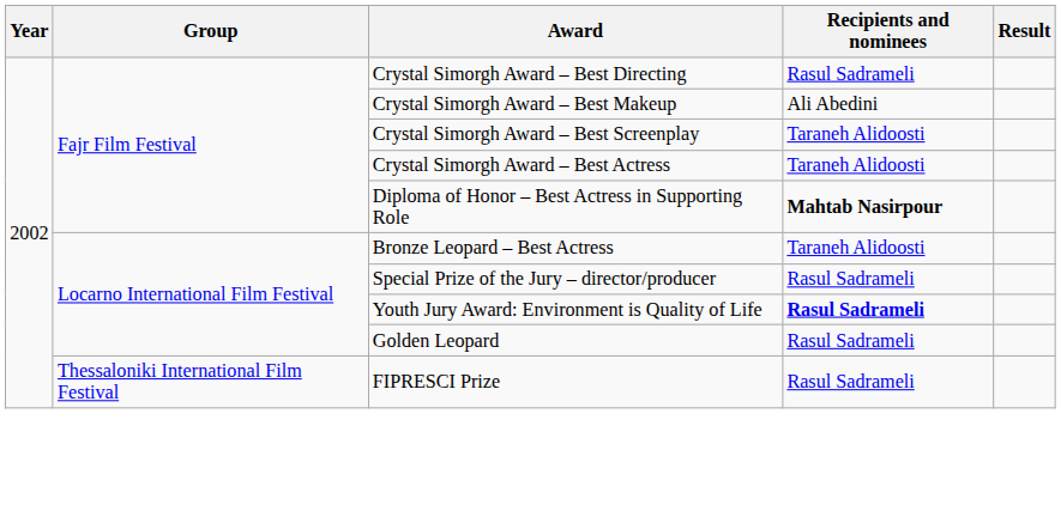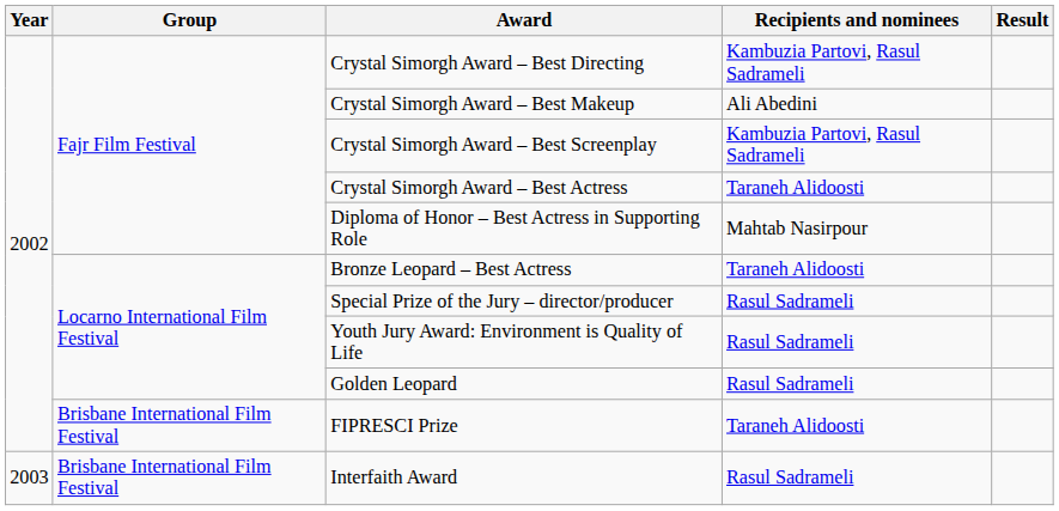 <table class="wikitable" style="font-size:100%;">
 <tr>
 <th>Year</th>
 <th>Group</th>
 <th>Award</th>
 <th>Recipients and nominees</th>
 <th>Result</th>
 </tr>
 <tr>
 <td rowspan="10">2002</td>
 <td rowspan="5"><a href='#'>Fajr Film Festival</a></td>
 <td>Crystal Simorgh Award – Best Directing</td>
-<td><a href='#'>Rasul Sadrameli</a></td>
+<td><a href='#'>Kambuzia Partovi</a>, <a href='#'>Rasul Sadrameli</a></td>
 <td></td>
 </tr>
 <tr>
 <td>Crystal Simorgh Award – Best Makeup</td>
 <td>Ali Abedini</td>
 <td></td>
 </tr>
 <tr>
 <td>Crystal Simorgh Award – Best Screenplay</td>
-<td><a href='#'>Taraneh Alidoosti</a></td>
+<td><a href='#'>Kambuzia Partovi</a>, <a href='#'>Rasul Sadrameli</a></td>
 <td></td>
 </tr>
 <tr>
 <td>Crystal Simorgh Award – Best Actress</td>
 <td><a href='#'>Taraneh Alidoosti</a></td>
 <td></td>
 </tr>
 <tr>
 <td>Diploma of Honor – Best Actress in Supporting Role</td>
-<td><strong>Mahtab Nasirpour</strong></td>
+<td>Mahtab Nasirpour</td>
 <td></td>
 </tr>
 <tr>
 <td rowspan="4"><a href='#'>Locarno International Film Festival</a></td>
 <td>Bronze Leopard – Best Actress</td>
 <td><a href='#'>Taraneh Alidoosti</a></td>
 <td></td>
 </tr>
 <tr>
 <td>Special Prize of the Jury – director/producer</td>
 <td><a href='#'>Rasul Sadrameli</a></td>
 <td></td>
 </tr>
 <tr>
 <td>Youth Jury Award: Environment is Quality of Life</td>
-<td><strong><a href='#'>Rasul Sadrameli</a></strong></td>
+<td><a href='#'>Rasul Sadrameli</a></td>
 <td></td>
 </tr>
 <tr>
 <td>Golden Leopard</td>
 <td><a href='#'>Rasul Sadrameli</a></td>
 <td></td>
 </tr>
 <tr>
-<td><a href='#'>Thessaloniki International Film Festival</a></td>
+<td><a href='#'>Brisbane International Film Festival</a></td>
 <td>FIPRESCI Prize</td>
+<td><a href='#'>Taraneh Alidoosti</a></td>
+<td></td>
+</tr>
+<tr>
+<td rowspan="1">2003</td>
+<td><a href='#'>Brisbane International Film Festival</a></td>
+<td>Interfaith Award</td>
 <td><a href='#'>Rasul Sadrameli</a></td>
 <td></td>
 </tr>
 </table>
